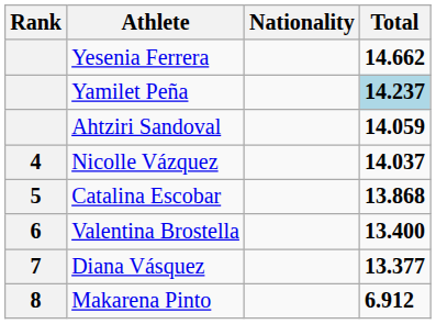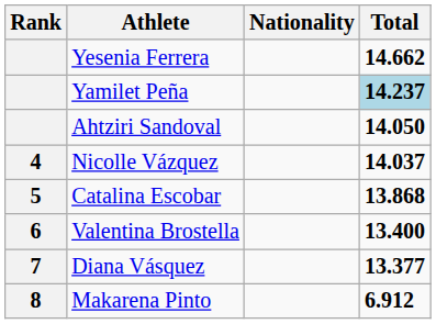 <table class="wikitable sortable" style="text-align:left">
 <tr>
 <th scope=col>Rank</th>
 <th scope=col>Athlete</th>
 <th scope=col>Nationality</th>
 <th scope=col>Total</th>
 </tr>
 <tr>
 <th scope=row></th>
 <td align=left><a href='#'>Yesenia Ferrera</a></td>
 <td></td>
 <td><strong>14.662</strong></td>
 </tr>
 <tr>
 <th scope=row></th>
 <td align=left><a href='#'>Yamilet Peña</a></td>
 <td></td>
 <td style="background: lightblue;"><strong>14.237</strong></td>
 </tr>
 <tr>
 <th scope=row></th>
 <td align=left><a href='#'>Ahtziri Sandoval</a></td>
 <td></td>
-<td><strong>14.059</strong></td>
+<td><strong>14.050</strong></td>
 </tr>
 <tr>
 <th scope=row>4</th>
 <td align=left><a href='#'>Nicolle Vázquez</a></td>
 <td></td>
 <td><strong>14.037</strong></td>
 </tr>
 <tr>
 <th scope=row>5</th>
 <td align=left><a href='#'>Catalina Escobar</a></td>
 <td></td>
 <td><strong>13.868</strong></td>
 </tr>
 <tr>
 <th scope=row>6</th>
 <td align=left><a href='#'>Valentina Brostella</a></td>
 <td></td>
 <td><strong>13.400</strong></td>
 </tr>
 <tr>
 <th scope=row>7</th>
 <td align=left><a href='#'>Diana Vásquez</a></td>
 <td></td>
 <td><strong>13.377</strong></td>
 </tr>
 <tr>
 <th scope=row>8</th>
 <td align=left><a href='#'>Makarena Pinto</a></td>
 <td></td>
 <td><strong>6.912</strong></td>
 </tr>
 </table>
